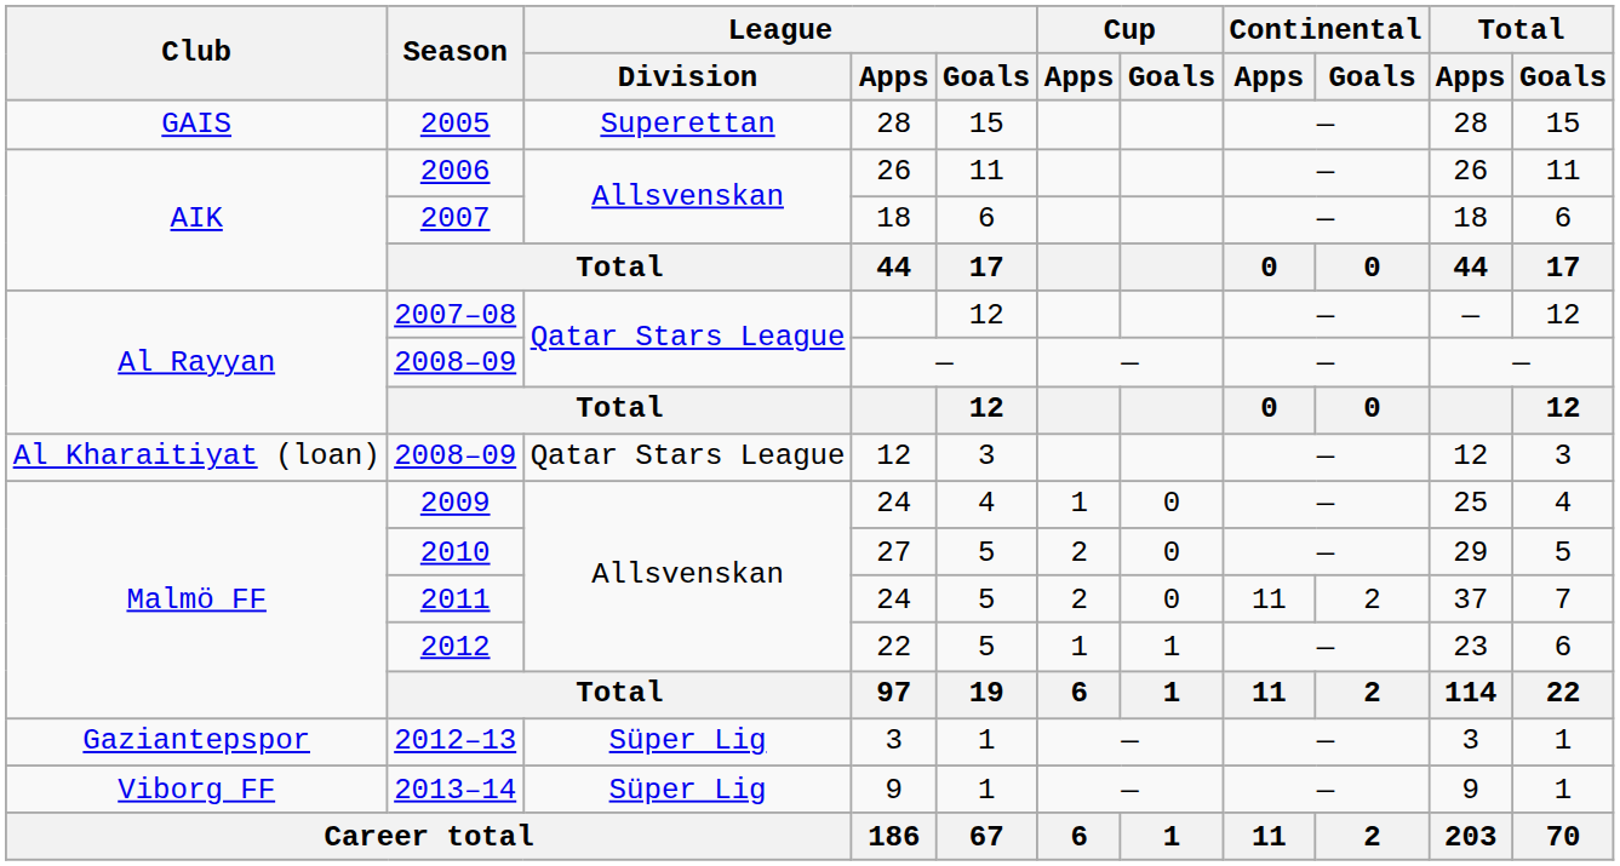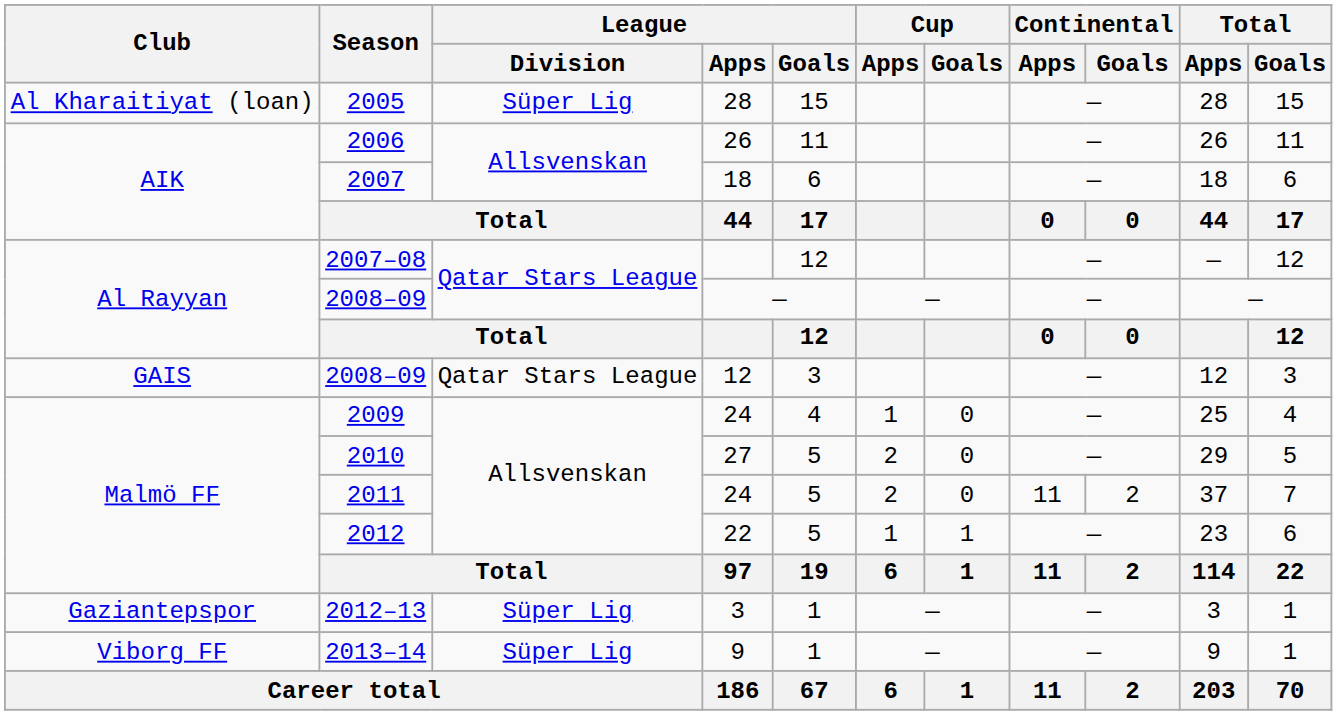 <table class="wikitable" style="text-align:center">
 <tr>
 <th rowspan="2">Club</th>
 <th rowspan="2">Season</th>
 <th colspan="3">League</th>
 <th colspan="2">Cup</th>
 <th colspan="2">Continental</th>
 <th colspan="2">Total</th>
 </tr>
 <tr>
 <th>Division</th>
 <th>Apps</th>
 <th>Goals</th>
 <th>Apps</th>
 <th>Goals</th>
 <th>Apps</th>
 <th>Goals</th>
 <th>Apps</th>
 <th>Goals</th>
 </tr>
 <tr>
-<td><a href='#'>GAIS</a></td>
+<td><a href='#'>Al Kharaitiyat</a> (loan)</td>
 <td><a href='#'>2005</a></td>
-<td><a href='#'>Superettan</a></td>
+<td><a href='#'>Süper Lig</a></td>
 <td>28</td>
 <td>15</td>
 <td></td>
 <td></td>
 <td colspan="2">—</td>
 <td>28</td>
 <td>15</td>
 </tr>
 <tr>
 <td rowspan="3"><a href='#'>AIK</a></td>
 <td><a href='#'>2006</a></td>
 <td rowspan="2"><a href='#'>Allsvenskan</a></td>
 <td>26</td>
 <td>11</td>
 <td></td>
 <td></td>
 <td colspan="2">—</td>
 <td>26</td>
 <td>11</td>
 </tr>
 <tr>
 <td><a href='#'>2007</a></td>
 <td>18</td>
 <td>6</td>
 <td></td>
 <td></td>
 <td colspan="2">—</td>
 <td>18</td>
 <td>6</td>
 </tr>
 <tr>
 <th colspan="2">Total</th>
 <th>44</th>
 <th>17</th>
 <th></th>
 <th></th>
 <th>0</th>
 <th>0</th>
 <th>44</th>
 <th>17</th>
 </tr>
 <tr>
 <td rowspan="3"><a href='#'>Al Rayyan</a></td>
 <td><a href='#'>2007–08</a></td>
 <td rowspan="2"><a href='#'>Qatar Stars League</a></td>
 <td></td>
 <td>12</td>
 <td></td>
 <td></td>
 <td colspan="2">—</td>
 <td>—</td>
 <td>12</td>
 </tr>
 <tr>
 <td><a href='#'>2008–09</a></td>
 <td colspan="2">—</td>
 <td colspan="2">—</td>
 <td colspan="2">—</td>
 <td colspan="2">—</td>
 </tr>
 <tr>
 <th colspan="2">Total</th>
 <th></th>
 <th>12</th>
 <th></th>
 <th></th>
 <th>0</th>
 <th>0</th>
 <th></th>
 <th>12</th>
 </tr>
 <tr>
-<td><a href='#'>Al Kharaitiyat</a> (loan)</td>
+<td><a href='#'>GAIS</a></td>
 <td><a href='#'>2008–09</a></td>
 <td>Qatar Stars League</td>
 <td>12</td>
 <td>3</td>
 <td></td>
 <td></td>
 <td colspan="2">—</td>
 <td>12</td>
 <td>3</td>
 </tr>
 <tr>
 <td rowspan="5"><a href='#'>Malmö FF</a></td>
 <td><a href='#'>2009</a></td>
 <td rowspan="4">Allsvenskan</td>
 <td>24</td>
 <td>4</td>
 <td>1</td>
 <td>0</td>
 <td colspan="2">—</td>
 <td>25</td>
 <td>4</td>
 </tr>
 <tr>
 <td><a href='#'>2010</a></td>
 <td>27</td>
 <td>5</td>
 <td>2</td>
 <td>0</td>
 <td colspan="2">—</td>
 <td>29</td>
 <td>5</td>
 </tr>
 <tr>
 <td><a href='#'>2011</a></td>
 <td>24</td>
 <td>5</td>
 <td>2</td>
 <td>0</td>
 <td>11</td>
 <td>2</td>
 <td>37</td>
 <td>7</td>
 </tr>
 <tr>
 <td><a href='#'>2012</a></td>
 <td>22</td>
 <td>5</td>
 <td>1</td>
 <td>1</td>
 <td colspan="2">—</td>
 <td>23</td>
 <td>6</td>
 </tr>
 <tr>
 <th colspan="2">Total</th>
 <th>97</th>
 <th>19</th>
 <th>6</th>
 <th>1</th>
 <th>11</th>
 <th>2</th>
 <th>114</th>
 <th>22</th>
 </tr>
 <tr>
 <td><a href='#'>Gaziantepspor</a></td>
 <td><a href='#'>2012–13</a></td>
 <td><a href='#'>Süper Lig</a></td>
 <td>3</td>
 <td>1</td>
 <td colspan="2">—</td>
 <td colspan="2">—</td>
 <td>3</td>
 <td>1</td>
 </tr>
 <tr>
 <td><a href='#'>Viborg FF</a></td>
 <td><a href='#'>2013–14</a></td>
 <td><a href='#'>Süper Lig</a></td>
 <td>9</td>
 <td>1</td>
 <td colspan="2">—</td>
 <td colspan="2">—</td>
 <td>9</td>
 <td>1</td>
 </tr>
 <tr>
 <th colspan="3">Career total</th>
 <th>186</th>
 <th>67</th>
 <th>6</th>
 <th>1</th>
 <th>11</th>
 <th>2</th>
 <th>203</th>
 <th>70</th>
 </tr>
 </table>
